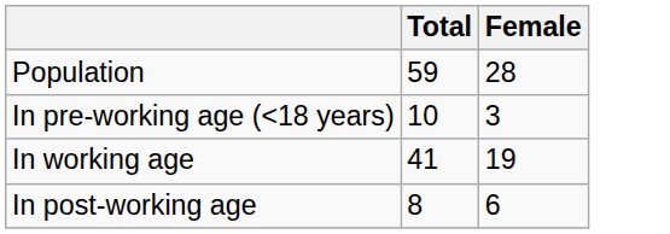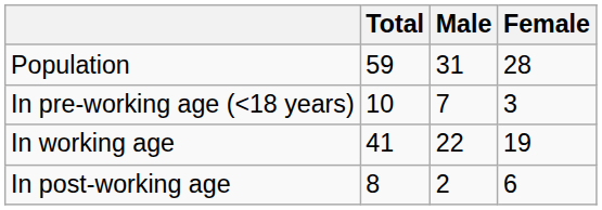 <table class="wikitable sortable">
 <tr>
 <th></th>
 <th>Total</th>
+<th>Male</th>
 <th>Female</th>
 </tr>
 <tr>
 <td>Population</td>
 <td>59</td>
+<td>31</td>
 <td>28</td>
 </tr>
 <tr>
 <td>In pre-working age (<18 years)</td>
 <td>10</td>
+<td>7</td>
 <td>3</td>
 </tr>
 <tr>
 <td>In working age</td>
 <td>41</td>
+<td>22</td>
 <td>19</td>
 </tr>
 <tr>
 <td>In post-working age</td>
 <td>8</td>
+<td>2</td>
 <td>6</td>
 </tr>
 </table>
